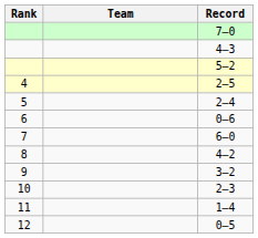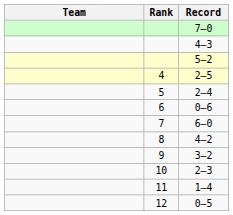 <table class="wikitable" style="text-align: center;">
 <tr>
+<th width=180>Team</th>
 <th width=40>Rank</th>
-<th width=180>Team</th>
 <th width=60>Record</th>
 </tr>
 <tr bgcolor="#ccffcc">
+<td align=left></td>
 <td></td>
-<td align=left></td>
 <td>7–0</td>
 </tr>
 <tr>
+<td align=left></td>
 <td></td>
-<td align=left></td>
 <td>4–3</td>
 </tr>
 <tr bgcolor="#ffffcc">
+<td align=left></td>
 <td></td>
-<td align=left></td>
 <td>5–2</td>
 </tr>
 <tr bgcolor="#ffffcc">
+<td align=left></td>
 <td>4</td>
-<td align=left></td>
 <td>2–5</td>
 </tr>
 <tr>
+<td align=left></td>
 <td>5</td>
-<td align=left></td>
 <td>2–4</td>
 </tr>
 <tr>
+<td align=left></td>
 <td>6</td>
-<td align=left></td>
 <td>0–6</td>
 </tr>
 <tr>
+<td align=left></td>
 <td>7</td>
-<td align=left></td>
 <td>6–0</td>
 </tr>
 <tr>
+<td align=left></td>
 <td>8</td>
-<td align=left></td>
 <td>4–2</td>
 </tr>
 <tr>
+<td align=left></td>
 <td>9</td>
-<td align=left></td>
 <td>3–2</td>
 </tr>
 <tr>
+<td align=left></td>
 <td>10</td>
-<td align=left></td>
 <td>2–3</td>
 </tr>
 <tr>
+<td align=left></td>
 <td>11</td>
-<td align=left></td>
 <td>1–4</td>
 </tr>
 <tr>
+<td align=left></td>
 <td>12</td>
-<td align=left></td>
 <td>0–5</td>
 </tr>
 </table>
